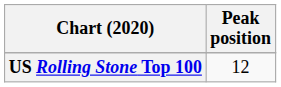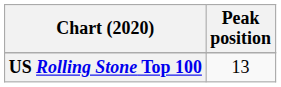 <table class="wikitable sortable plainrowheaders" style="text-align:center;">
 <tr>
 <th>Chart (2020)</th>
 <th>Peak<br>position</th>
 </tr>
 <tr>
 </tr>
 <tr>
 </tr>
 <tr>
 </tr>
 <tr>
 </tr>
 <tr>
 </tr>
 <tr>
 <th scope="row">US <a href='#'><em>Rolling Stone</em> Top 100</a></th>
-<td>12</td>
+<td>13</td>
 </tr>
 </table>
